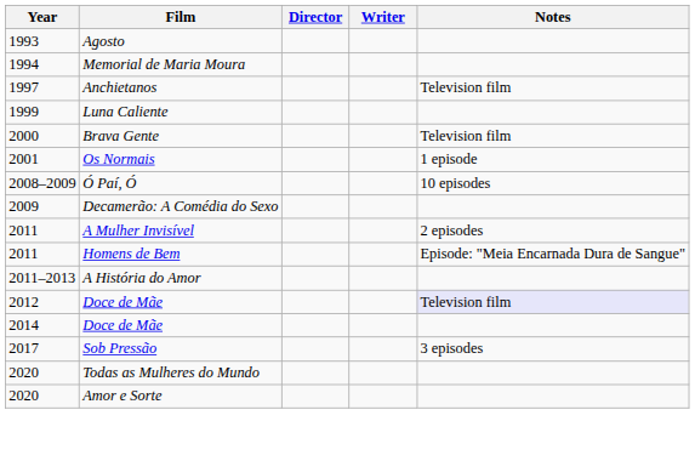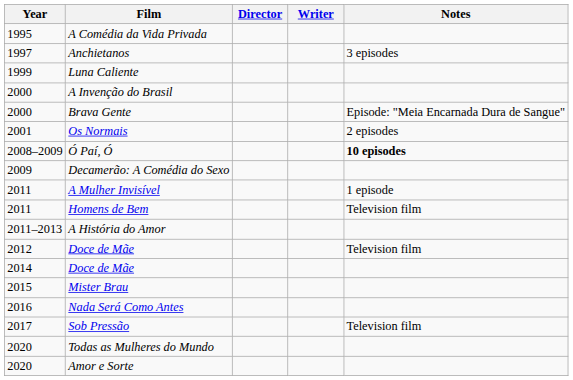 <table class="wikitable">
 <tr>
 <th>Year</th>
 <th>Film</th>
 <th width=65><a href='#'>Director</a></th>
 <th width=65><a href='#'>Writer</a></th>
 <th scope="col">Notes</th>
 </tr>
 <tr>
-<td>1993</td>
-<td><em>Agosto</em></td>
-<td></td>
-<td></td>
-<td></td>
-</tr>
-<tr>
-<td>1994</td>
-<td><em>Memorial de Maria Moura</em></td>
+<td>1995</td>
+<td><em>A Comédia da Vida Privada</em></td>
 <td></td>
 <td></td>
 <td></td>
 </tr>
 <tr>
 <td>1997</td>
 <td><em>Anchietanos</em></td>
 <td></td>
 <td></td>
-<td>Television film</td>
+<td>3 episodes</td>
 </tr>
 <tr>
 <td>1999</td>
 <td><em>Luna Caliente</em></td>
 <td></td>
 <td></td>
 <td></td>
 </tr>
 <tr>
 <td>2000</td>
+<td><em>A Invenção do Brasil</em></td>
+<td></td>
+<td></td>
+<td></td>
+</tr>
+<tr>
+<td>2000</td>
 <td><em>Brava Gente</em></td>
 <td></td>
 <td></td>
-<td>Television film</td>
+<td>Episode: "Meia Encarnada Dura de Sangue"</td>
 </tr>
 <tr>
 <td>2001</td>
 <td><em><a href='#'>Os Normais</a></em></td>
 <td></td>
 <td></td>
-<td>1 episode</td>
+<td>2 episodes</td>
 </tr>
 <tr>
 <td>2008–2009</td>
 <td><em>Ó Paí, Ó</em></td>
 <td></td>
 <td></td>
-<td>10 episodes</td>
+<td><strong>10 episodes</strong></td>
 </tr>
 <tr>
 <td>2009</td>
 <td><em>Decamerão: A Comédia do Sexo</em></td>
 <td></td>
 <td></td>
 <td></td>
 </tr>
 <tr>
 <td>2011</td>
 <td><em><a href='#'>A Mulher Invisível</a></em></td>
 <td></td>
 <td></td>
-<td>2 episodes</td>
+<td>1 episode</td>
 </tr>
 <tr>
 <td>2011</td>
 <td><em><a href='#'>Homens de Bem</a></em></td>
 <td></td>
 <td></td>
-<td>Episode: "Meia Encarnada Dura de Sangue"</td>
+<td>Television film</td>
 </tr>
 <tr>
 <td>2011–2013</td>
 <td><em>A História do Amor</em></td>
 <td></td>
 <td></td>
 <td></td>
 </tr>
 <tr>
 <td>2012</td>
 <td><em><a href='#'>Doce de Mãe</a></em></td>
 <td></td>
 <td></td>
-<td style="background: lavender;">Television film</td>
+<td>Television film</td>
 </tr>
 <tr>
 <td>2014</td>
 <td><em><a href='#'>Doce de Mãe</a></em></td>
 <td></td>
 <td></td>
 <td></td>
 </tr>
 <tr>
+<td>2015</td>
+<td><em><a href='#'>Mister Brau</a></em></td>
+<td></td>
+<td></td>
+<td></td>
+</tr>
+<tr>
+<td>2016</td>
+<td><em><a href='#'>Nada Será Como Antes</a></em></td>
+<td></td>
+<td></td>
+<td></td>
+</tr>
+<tr>
 <td>2017</td>
 <td><em><a href='#'>Sob Pressão</a></em></td>
 <td></td>
 <td></td>
-<td>3 episodes</td>
+<td>Television film</td>
 </tr>
 <tr>
 <td>2020</td>
 <td><em>Todas as Mulheres do Mundo</em></td>
 <td></td>
 <td></td>
 <td></td>
 </tr>
 <tr>
 <td>2020</td>
 <td><em>Amor e Sorte</em></td>
 <td></td>
 <td></td>
 <td></td>
 </tr>
 </table>
